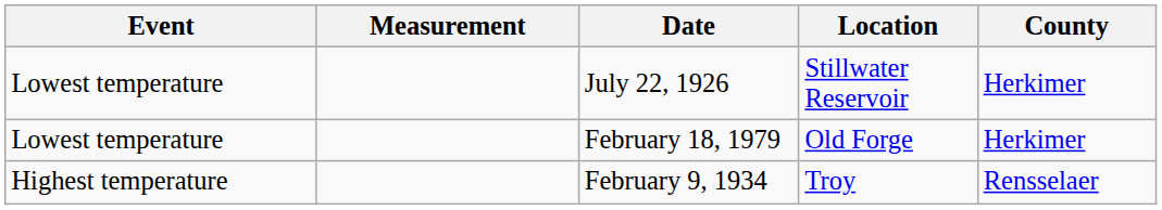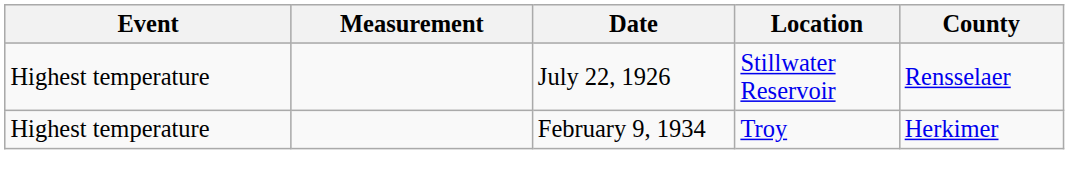 <table class="wikitable"  |>
 <tr>
 <th width="180">Event</th>
 <th width="150">Measurement</th>
 <th width="125">Date</th>
 <th width="100">Location</th>
 <th width= "100">County</th>
 </tr>
 <tr>
-<td>Lowest temperature</td>
+<td>Highest temperature</td>
 <td></td>
 <td>July 22, 1926</td>
 <td><a href='#'>Stillwater Reservoir</a></td>
-<td><a href='#'>Herkimer</a></td>
-</tr>
-<tr>
-<td>Lowest temperature</td>
-<td></td>
-<td>February 18, 1979</td>
-<td><a href='#'>Old Forge</a></td>
-<td><a href='#'>Herkimer</a></td>
+<td><a href='#'>Rensselaer</a></td>
 </tr>
 <tr>
 <td>Highest temperature</td>
 <td></td>
 <td>February 9, 1934</td>
 <td><a href='#'>Troy</a></td>
-<td><a href='#'>Rensselaer</a></td>
+<td><a href='#'>Herkimer</a></td>
 </tr>
 </table>
